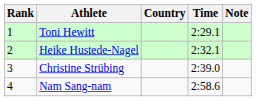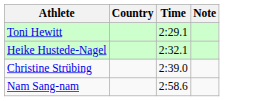 <table class="wikitable sortable">
 <tr>
-<th>Rank</th>
 <th>Athlete</th>
 <th>Country</th>
 <th>Time</th>
 <th>Note</th>
 </tr>
 <tr bgcolor=#CCFFCC>
-<td>1</td>
 <td><a href='#'>Toni Hewitt</a></td>
 <td></td>
 <td>2:29.1</td>
 <td></td>
 </tr>
 <tr bgcolor=#CCFFCC>
-<td>2</td>
 <td><a href='#'>Heike Hustede-Nagel</a></td>
 <td></td>
 <td>2:32.1</td>
 <td></td>
 </tr>
 <tr>
-<td>3</td>
 <td><a href='#'>Christine Strübing</a></td>
 <td></td>
 <td>2:39.0</td>
 <td></td>
 </tr>
 <tr>
-<td>4</td>
 <td><a href='#'>Nam Sang-nam</a></td>
 <td></td>
 <td>2:58.6</td>
 <td></td>
 </tr>
 </table>
